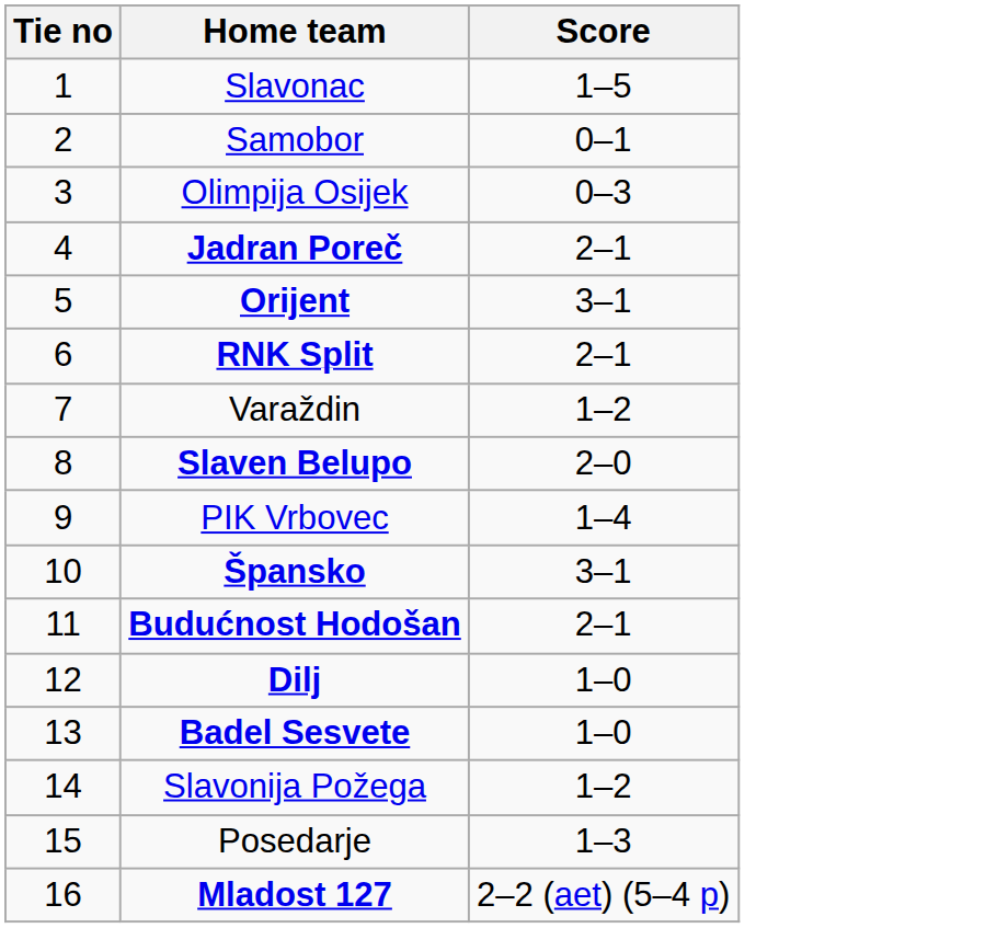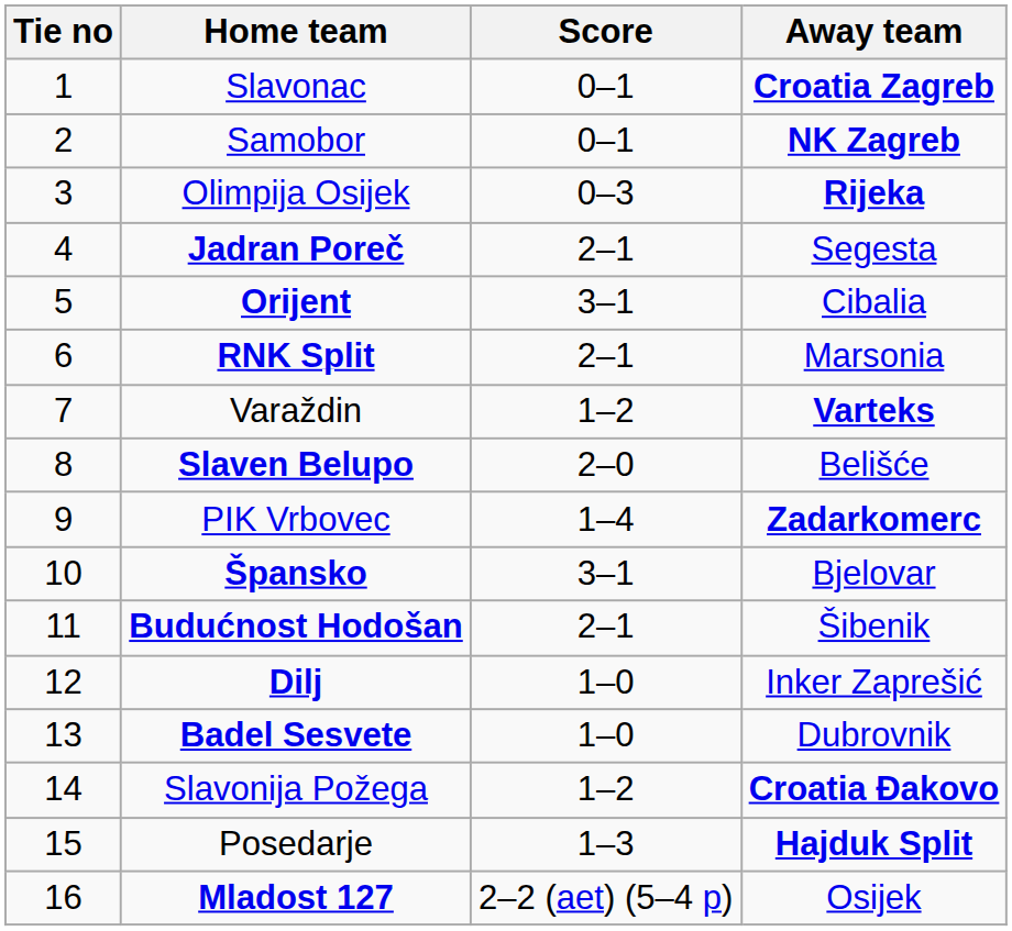 <table class="wikitable" style="text-align: center">
 <tr>
 <th>Tie no</th>
 <th>Home team</th>
 <th>Score</th>
+<th>Away team</th>
 </tr>
 <tr>
 <td>1</td>
 <td><a href='#'>Slavonac</a></td>
-<td>1–5</td>
+<td>0–1</td>
+<td><strong><a href='#'>Croatia Zagreb</a></strong></td>
 </tr>
 <tr>
 <td>2</td>
 <td><a href='#'>Samobor</a></td>
 <td>0–1</td>
+<td><strong><a href='#'>NK Zagreb</a></strong></td>
 </tr>
 <tr>
 <td>3</td>
 <td><a href='#'>Olimpija Osijek</a></td>
 <td>0–3</td>
+<td><strong><a href='#'>Rijeka</a></strong></td>
 </tr>
 <tr>
 <td>4</td>
 <td><strong><a href='#'>Jadran Poreč</a></strong></td>
 <td>2–1</td>
+<td><a href='#'>Segesta</a></td>
 </tr>
 <tr>
 <td>5</td>
 <td><strong><a href='#'>Orijent</a></strong></td>
 <td>3–1</td>
+<td><a href='#'>Cibalia</a></td>
 </tr>
 <tr>
 <td>6</td>
 <td><strong><a href='#'>RNK Split</a></strong></td>
 <td>2–1</td>
+<td><a href='#'>Marsonia</a></td>
 </tr>
 <tr>
 <td>7</td>
 <td>Varaždin</td>
 <td>1–2</td>
+<td><strong><a href='#'>Varteks</a></strong></td>
 </tr>
 <tr>
 <td>8</td>
 <td><strong><a href='#'>Slaven Belupo</a></strong></td>
 <td>2–0</td>
+<td><a href='#'>Belišće</a></td>
 </tr>
 <tr>
 <td>9</td>
 <td><a href='#'>PIK Vrbovec</a></td>
 <td>1–4</td>
+<td><strong><a href='#'>Zadarkomerc</a></strong></td>
 </tr>
 <tr>
 <td>10</td>
 <td><strong><a href='#'>Špansko</a></strong></td>
 <td>3–1</td>
+<td><a href='#'>Bjelovar</a></td>
 </tr>
 <tr>
 <td>11</td>
 <td><strong><a href='#'>Budućnost Hodošan</a></strong></td>
 <td>2–1</td>
+<td><a href='#'>Šibenik</a></td>
 </tr>
 <tr>
 <td>12</td>
 <td><strong><a href='#'>Dilj</a></strong></td>
 <td>1–0</td>
+<td><a href='#'>Inker Zaprešić</a></td>
 </tr>
 <tr>
 <td>13</td>
 <td><strong><a href='#'>Badel Sesvete</a></strong></td>
 <td>1–0</td>
+<td><a href='#'>Dubrovnik</a></td>
 </tr>
 <tr>
 <td>14</td>
 <td><a href='#'>Slavonija Požega</a></td>
 <td>1–2</td>
+<td><strong><a href='#'>Croatia Đakovo</a></strong></td>
 </tr>
 <tr>
 <td>15</td>
 <td>Posedarje</td>
 <td>1–3</td>
+<td><strong><a href='#'>Hajduk Split</a></strong></td>
 </tr>
 <tr>
 <td>16</td>
 <td><strong><a href='#'>Mladost 127</a></strong></td>
 <td>2–2 (<a href='#'>aet</a>) (5–4 <a href='#'>p</a>)</td>
+<td><a href='#'>Osijek</a></td>
 </tr>
 </table>
